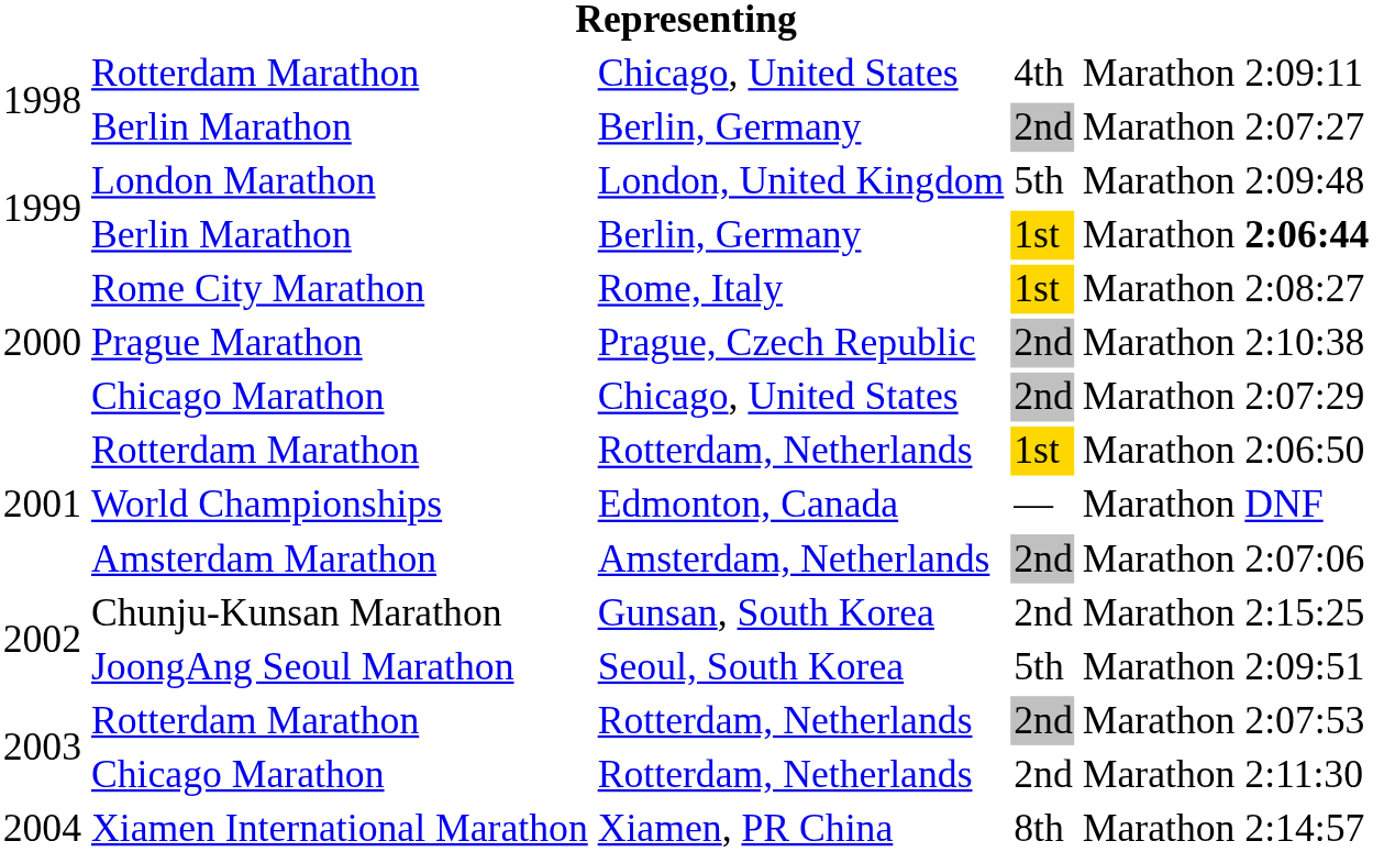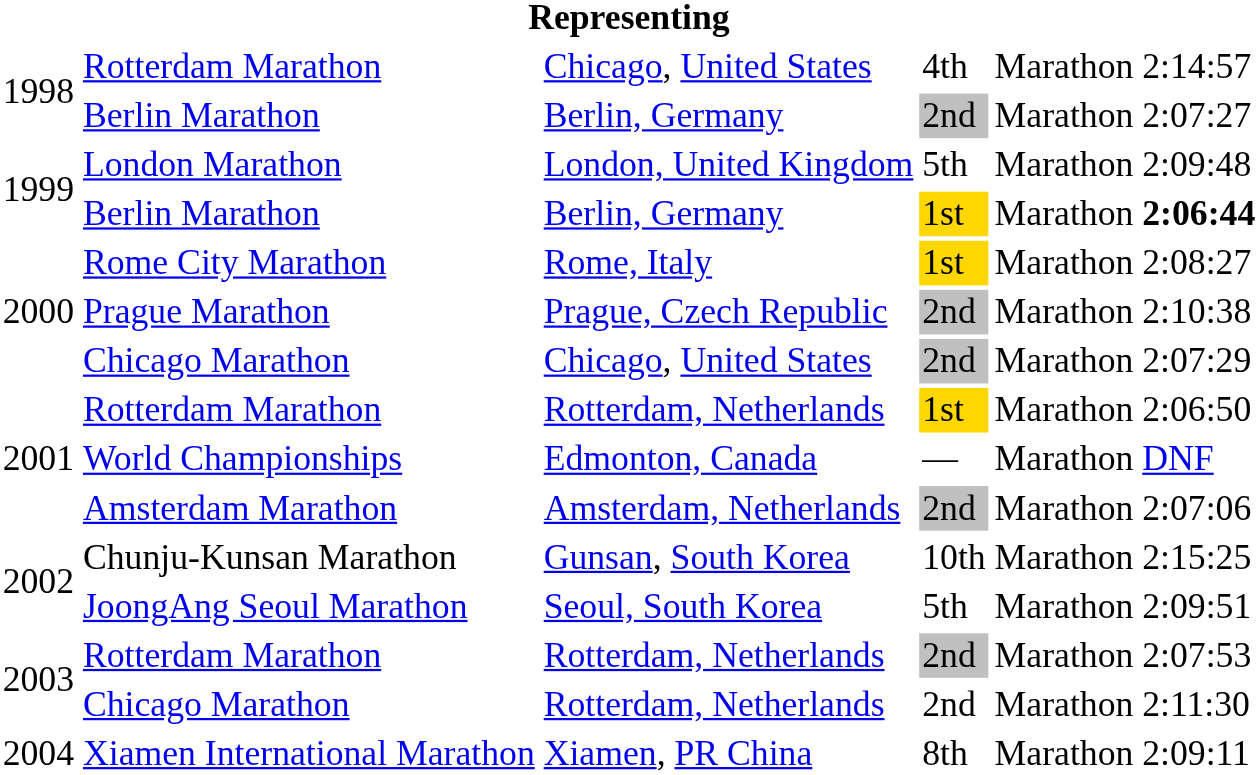 <table>
 <tr>
 <th colspan="6">Representing </th>
 </tr>
 <tr>
 <td rowspan=2>1998</td>
 <td><a href='#'>Rotterdam Marathon</a></td>
 <td><a href='#'>Chicago</a>, <a href='#'>United States</a></td>
 <td>4th</td>
 <td>Marathon</td>
-<td>2:09:11</td>
+<td>2:14:57</td>
 </tr>
 <tr>
 <td><a href='#'>Berlin Marathon</a></td>
 <td><a href='#'>Berlin, Germany</a></td>
 <td bgcolor="silver">2nd</td>
 <td>Marathon</td>
 <td>2:07:27</td>
 </tr>
 <tr>
 <td rowspan=2>1999</td>
 <td><a href='#'>London Marathon</a></td>
 <td><a href='#'>London, United Kingdom</a></td>
 <td>5th</td>
 <td>Marathon</td>
 <td>2:09:48</td>
 </tr>
 <tr>
 <td><a href='#'>Berlin Marathon</a></td>
 <td><a href='#'>Berlin, Germany</a></td>
 <td bgcolor="gold">1st</td>
 <td>Marathon</td>
 <td><strong>2:06:44</strong></td>
 </tr>
 <tr>
 <td rowspan=3>2000</td>
 <td><a href='#'>Rome City Marathon</a></td>
 <td><a href='#'>Rome, Italy</a></td>
 <td bgcolor="gold">1st</td>
 <td>Marathon</td>
 <td>2:08:27</td>
 </tr>
 <tr>
 <td><a href='#'>Prague Marathon</a></td>
 <td><a href='#'>Prague, Czech Republic</a></td>
 <td bgcolor="silver">2nd</td>
 <td>Marathon</td>
 <td>2:10:38</td>
 </tr>
 <tr>
 <td><a href='#'>Chicago Marathon</a></td>
 <td><a href='#'>Chicago</a>, <a href='#'>United States</a></td>
 <td bgcolor="silver">2nd</td>
 <td>Marathon</td>
 <td>2:07:29</td>
 </tr>
 <tr>
 <td rowspan=3>2001</td>
 <td><a href='#'>Rotterdam Marathon</a></td>
 <td><a href='#'>Rotterdam, Netherlands</a></td>
 <td bgcolor="gold">1st</td>
 <td>Marathon</td>
 <td>2:06:50</td>
 </tr>
 <tr>
 <td><a href='#'>World Championships</a></td>
 <td><a href='#'>Edmonton, Canada</a></td>
 <td>—</td>
 <td>Marathon</td>
 <td><a href='#'>DNF</a></td>
 </tr>
 <tr>
 <td><a href='#'>Amsterdam Marathon</a></td>
 <td><a href='#'>Amsterdam, Netherlands</a></td>
 <td bgcolor="silver">2nd</td>
 <td>Marathon</td>
 <td>2:07:06</td>
 </tr>
 <tr>
 <td rowspan=2>2002</td>
 <td>Chunju-Kunsan Marathon</td>
 <td><a href='#'>Gunsan</a>, <a href='#'>South Korea</a></td>
-<td>2nd</td>
+<td>10th</td>
 <td>Marathon</td>
 <td>2:15:25</td>
 </tr>
 <tr>
 <td><a href='#'>JoongAng Seoul Marathon</a></td>
 <td><a href='#'>Seoul, South Korea</a></td>
 <td>5th</td>
 <td>Marathon</td>
 <td>2:09:51</td>
 </tr>
 <tr>
 <td rowspan=2>2003</td>
 <td><a href='#'>Rotterdam Marathon</a></td>
 <td><a href='#'>Rotterdam, Netherlands</a></td>
 <td bgcolor="silver">2nd</td>
 <td>Marathon</td>
 <td>2:07:53</td>
 </tr>
 <tr>
 <td><a href='#'>Chicago Marathon</a></td>
 <td><a href='#'>Rotterdam, Netherlands</a></td>
 <td>2nd</td>
 <td>Marathon</td>
 <td>2:11:30</td>
 </tr>
 <tr>
 <td>2004</td>
 <td><a href='#'>Xiamen International Marathon</a></td>
 <td><a href='#'>Xiamen</a>, <a href='#'>PR China</a></td>
 <td>8th</td>
 <td>Marathon</td>
-<td>2:14:57</td>
+<td>2:09:11</td>
 </tr>
 </table>
